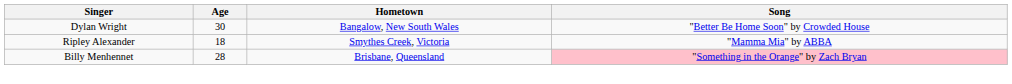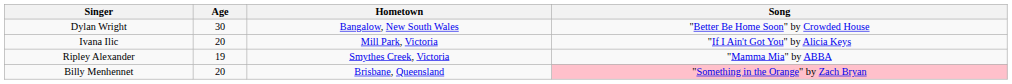 <table class="wikitable plainrowheaders" style="text-align:center; line-height:16px; width:99%;">
 <tr>
 <th scope="col">Singer</th>
 <th>Age</th>
 <th>Hometown</th>
 <th scope="col">Song</th>
 </tr>
 <tr>
 <td>Dylan Wright</td>
 <td>30</td>
 <td><a href='#'>Bangalow</a>, <a href='#'>New South Wales</a></td>
 <td>"<a href='#'>Better Be Home Soon</a>" by <a href='#'>Crowded House</a></td>
 </tr>
 <tr>
+<td>Ivana Ilic</td>
+<td>20</td>
+<td><a href='#'>Mill Park</a>, <a href='#'>Victoria</a></td>
+<td>"<a href='#'>If I Ain't Got You</a>" by <a href='#'>Alicia Keys</a></td>
+</tr>
+<tr>
 <td>Ripley Alexander</td>
-<td>18</td>
+<td>19</td>
 <td><a href='#'>Smythes Creek</a>, <a href='#'>Victoria</a></td>
 <td>"<a href='#'>Mamma Mia</a>" by <a href='#'>ABBA</a></td>
 </tr>
 <tr>
 <td>Billy Menhennet</td>
-<td>28</td>
+<td>20</td>
 <td><a href='#'>Brisbane</a>, <a href='#'>Queensland</a></td>
 <td style="background: pink;">"<a href='#'>Something in the Orange</a>" by <a href='#'>Zach Bryan</a></td>
 </tr>
 </table>
